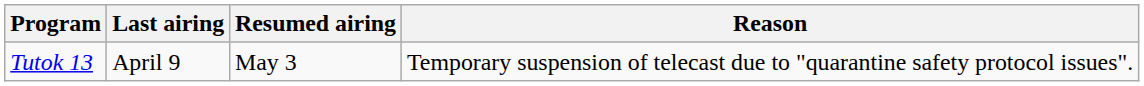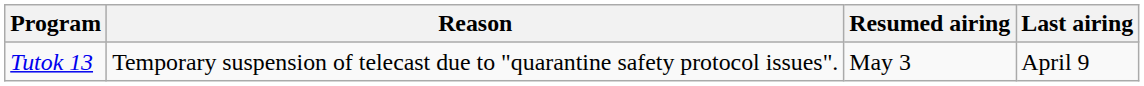 <table class="wikitable">
 <tr>
 <th>Program</th>
+<th>Reason</th>
+<th>Resumed airing</th>
 <th>Last airing</th>
-<th>Resumed airing</th>
-<th>Reason</th>
 </tr>
 <tr>
 <td><em><a href='#'>Tutok 13</a></em></td>
+<td>Temporary suspension of telecast due to "quarantine safety protocol issues".</td>
+<td>May 3</td>
 <td>April 9</td>
-<td>May 3</td>
-<td>Temporary suspension of telecast due to "quarantine safety protocol issues".</td>
 </tr>
 </table>
